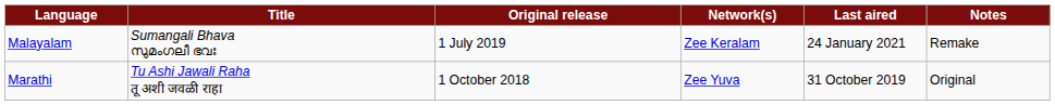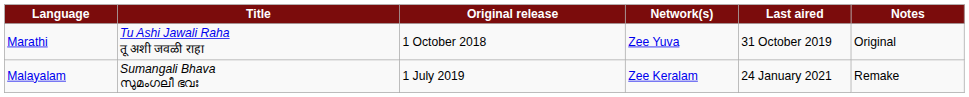 <table class="wikitable" style="width: 100%; margin-right: 0;">
 <tr style="color:white">
 <th style="background:#7b0c0c; width:10%;">Language</th>
 <th style="background:#7b0c0c; width:25%;">Title</th>
 <th style="background:#7b0c0c; width:20%;">Original release</th>
 <th style="background:#7b0c0c; width:10%;">Network(s)</th>
 <th style="background:#7b0c0c; width:10%;">Last aired</th>
 <th style="background:#7b0c0c; width:10%;">Notes</th>
 </tr>
 <tr>
+<td><a href='#'>Marathi</a></td>
+<td><em><a href='#'>Tu Ashi Jawali Raha</a></em> <br> तू अशी जवळी राहा</td>
+<td>1 October 2018</td>
+<td><a href='#'>Zee Yuva</a></td>
+<td>31 October 2019</td>
+<td>Original</td>
+</tr>
+<tr>
 <td><a href='#'>Malayalam</a></td>
 <td><em>Sumangali Bhava</em> <br> സുമംഗലീ ഭവഃ</td>
 <td>1 July 2019</td>
 <td><a href='#'>Zee Keralam</a></td>
 <td>24 January 2021</td>
 <td>Remake</td>
 </tr>
-<tr>
-<td><a href='#'>Marathi</a></td>
-<td><em><a href='#'>Tu Ashi Jawali Raha</a></em> <br> तू अशी जवळी राहा</td>
-<td>1 October 2018</td>
-<td><a href='#'>Zee Yuva</a></td>
-<td>31 October 2019</td>
-<td>Original</td>
-</tr>
 </table>
